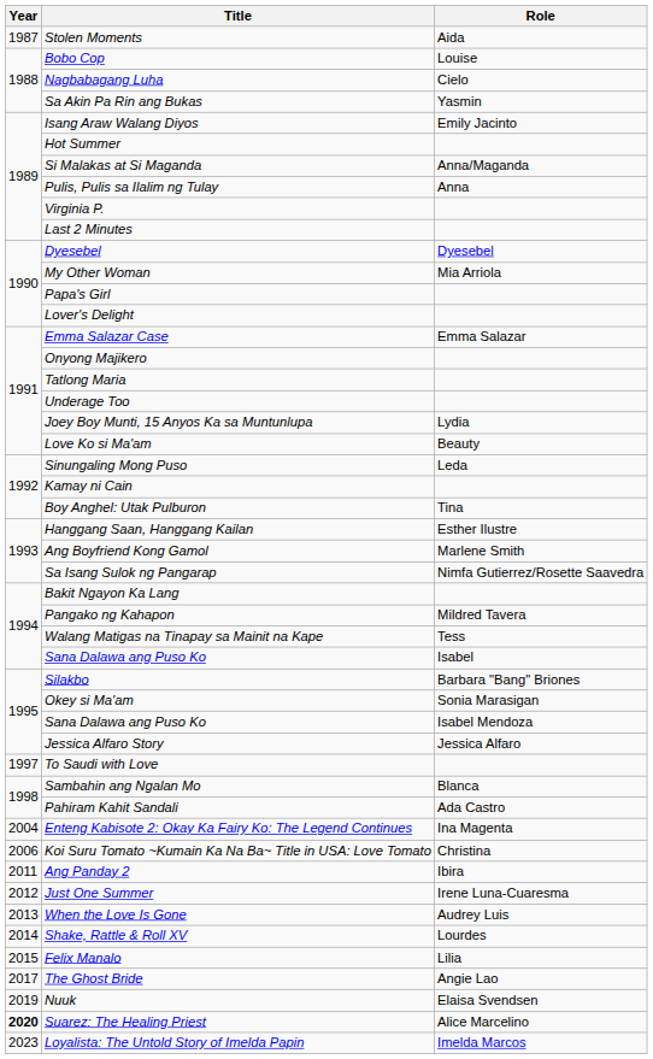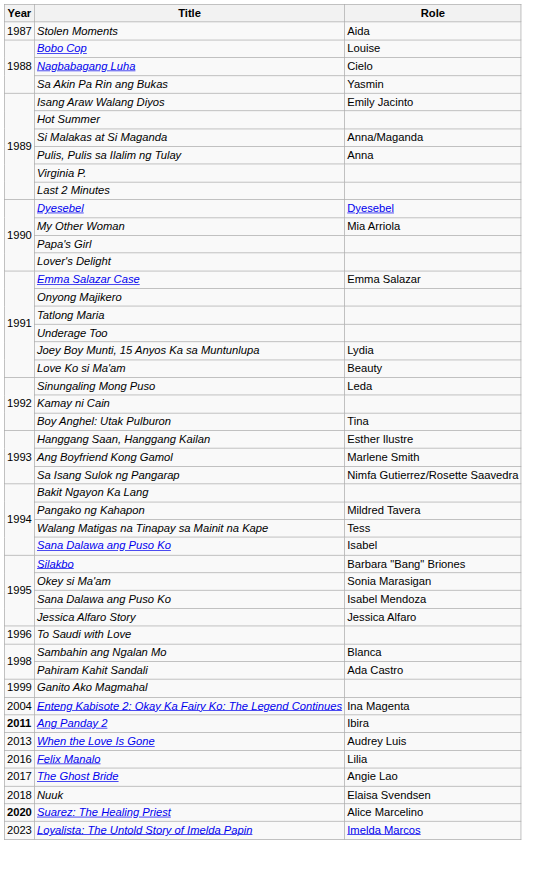 <table class="wikitable plainrowheaders sortable">
 <tr>
 <th>Year</th>
 <th>Title</th>
 <th>Role</th>
 </tr>
 <tr>
 <td>1987</td>
 <td><em>Stolen Moments</em></td>
 <td>Aida</td>
 </tr>
 <tr>
 <td rowspan="3">1988</td>
 <td><em><a href='#'>Bobo Cop</a></em></td>
 <td>Louise</td>
 </tr>
 <tr>
 <td><em><a href='#'>Nagbabagang Luha</a></em></td>
 <td>Cielo</td>
 </tr>
 <tr>
 <td><em>Sa Akin Pa Rin ang Bukas</em></td>
 <td>Yasmin</td>
 </tr>
 <tr>
 <td rowspan="6">1989</td>
 <td><em>Isang Araw Walang Diyos</em></td>
 <td>Emily Jacinto</td>
 </tr>
 <tr>
 <td><em>Hot Summer</em></td>
 <td></td>
 </tr>
 <tr>
 <td><em>Si Malakas at Si Maganda</em></td>
 <td>Anna/Maganda</td>
 </tr>
 <tr>
 <td><em>Pulis, Pulis sa Ilalim ng Tulay</em></td>
 <td>Anna </td>
 </tr>
 <tr>
 <td><em>Virginia P.</em></td>
 <td></td>
 </tr>
 <tr>
 <td><em>Last 2 Minutes</em></td>
 <td></td>
 </tr>
 <tr>
 <td rowspan="4">1990</td>
 <td><em><a href='#'>Dyesebel</a></em></td>
 <td><a href='#'>Dyesebel</a> </td>
 </tr>
 <tr>
 <td><em>My Other Woman</em></td>
 <td>Mia Arriola</td>
 </tr>
 <tr>
 <td><em>Papa's Girl</em></td>
 <td></td>
 </tr>
 <tr>
 <td><em>Lover's Delight</em></td>
 <td></td>
 </tr>
 <tr>
 <td rowspan="6">1991</td>
 <td><em><a href='#'>Emma Salazar Case</a></em></td>
 <td>Emma Salazar</td>
 </tr>
 <tr>
 <td><em>Onyong Majikero</em></td>
 <td></td>
 </tr>
 <tr>
 <td><em>Tatlong Maria</em></td>
 <td></td>
 </tr>
 <tr>
 <td><em>Underage Too</em></td>
 <td></td>
 </tr>
 <tr>
 <td><em>Joey Boy Munti, 15 Anyos Ka sa Muntunlupa</em></td>
 <td>Lydia</td>
 </tr>
 <tr>
 <td><em>Love Ko si Ma'am</em></td>
 <td>Beauty</td>
 </tr>
 <tr>
 <td rowspan="3">1992</td>
 <td><em>Sinungaling Mong Puso</em></td>
 <td>Leda</td>
 </tr>
 <tr>
 <td><em>Kamay ni Cain</em></td>
 <td></td>
 </tr>
 <tr>
 <td><em>Boy Anghel: Utak Pulburon</em></td>
 <td>Tina</td>
 </tr>
 <tr>
 <td rowspan="3">1993</td>
 <td><em>Hanggang Saan, Hanggang Kailan</em></td>
 <td>Esther Ilustre</td>
 </tr>
 <tr>
 <td><em>Ang Boyfriend Kong Gamol</em></td>
 <td>Marlene Smith</td>
 </tr>
 <tr>
 <td><em>Sa Isang Sulok ng Pangarap</em></td>
 <td>Nimfa Gutierrez/Rosette Saavedra </td>
 </tr>
 <tr>
 <td rowspan="4">1994</td>
 <td><em>Bakit Ngayon Ka Lang</em></td>
 <td></td>
 </tr>
 <tr>
 <td><em>Pangako ng Kahapon</em></td>
 <td>Mildred Tavera </td>
 </tr>
 <tr>
 <td><em>Walang Matigas na Tinapay sa Mainit na Kape</em></td>
 <td>Tess</td>
 </tr>
 <tr>
 <td><em><a href='#'>Sana Dalawa ang Puso Ko</a></em></td>
 <td>Isabel </td>
 </tr>
 <tr>
 <td rowspan="4">1995</td>
 <td><em><a href='#'>Silakbo</a></em></td>
 <td>Barbara "Bang" Briones</td>
 </tr>
 <tr>
 <td><em>Okey si Ma'am</em></td>
 <td>Sonia Marasigan</td>
 </tr>
 <tr>
 <td><em>Sana Dalawa ang Puso Ko</em></td>
 <td>Isabel Mendoza</td>
 </tr>
 <tr>
 <td><em>Jessica Alfaro Story</em></td>
 <td>Jessica Alfaro</td>
 </tr>
 <tr>
-<td>1997</td>
+<td>1996</td>
 <td><em>To Saudi with Love</em></td>
 <td></td>
 </tr>
 <tr>
 <td rowspan="2">1998</td>
 <td><em>Sambahin ang Ngalan Mo</em></td>
 <td>Blanca</td>
 </tr>
 <tr>
 <td><em>Pahiram Kahit Sandali</em></td>
 <td>Ada Castro</td>
 </tr>
 <tr>
+<td>1999</td>
+<td><em>Ganito Ako Magmahal</em></td>
+<td></td>
+</tr>
+<tr>
 <td>2004</td>
 <td><em><a href='#'>Enteng Kabisote 2: Okay Ka Fairy Ko: The Legend Continues</a></em></td>
 <td>Ina Magenta</td>
 </tr>
 <tr>
-<td>2006</td>
-<td><em>Koi Suru Tomato ~Kumain Ka Na Ba~ Title in USA: Love Tomato</em></td>
-<td>Christina</td>
-</tr>
-<tr>
-<td>2011</td>
+<td><strong>2011</strong></td>
 <td><em><a href='#'>Ang Panday 2</a></em></td>
 <td>Ibira</td>
-</tr>
-<tr>
-<td>2012</td>
-<td><em><a href='#'>Just One Summer</a></em></td>
-<td>Irene Luna-Cuaresma</td>
 </tr>
 <tr>
 <td>2013</td>
 <td><em><a href='#'>When the Love Is Gone</a></em></td>
 <td>Audrey Luis</td>
 </tr>
 <tr>
-<td>2014</td>
-<td><em><a href='#'>Shake, Rattle & Roll XV</a></em></td>
-<td>Lourdes</td>
-</tr>
-<tr>
-<td>2015</td>
+<td>2016</td>
 <td><em><a href='#'>Felix Manalo</a></em></td>
 <td>Lilia</td>
 </tr>
 <tr>
 <td>2017</td>
 <td><em><a href='#'>The Ghost Bride</a></em></td>
 <td>Angie Lao</td>
 </tr>
 <tr>
-<td>2019</td>
+<td>2018</td>
 <td><em>Nuuk</em></td>
 <td>Elaisa Svendsen</td>
 </tr>
 <tr>
 <td><strong>2020</strong></td>
 <td><em><a href='#'>Suarez: The Healing Priest</a></em></td>
 <td>Alice Marcelino</td>
 </tr>
 <tr>
 <td>2023</td>
 <td><em><a href='#'>Loyalista: The Untold Story of Imelda Papin</a></em></td>
 <td><a href='#'>Imelda Marcos</a></td>
 </tr>
 </table>
